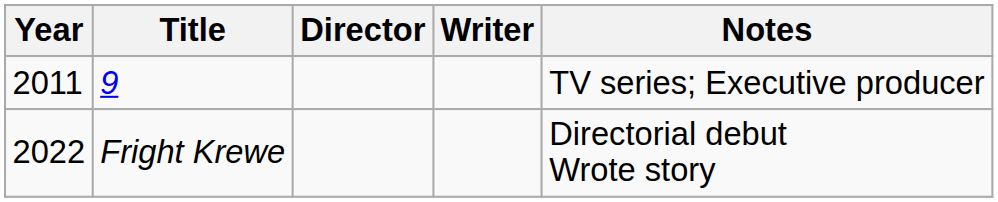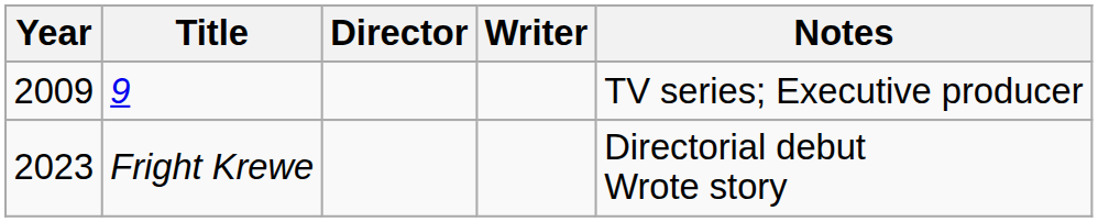 <table class="wikitable">
 <tr>
 <th>Year</th>
 <th>Title</th>
 <th>Director</th>
 <th>Writer</th>
 <th>Notes</th>
 </tr>
 <tr>
-<td>2011</td>
+<td>2009</td>
 <td><em><a href='#'>9</a></em></td>
 <td></td>
 <td></td>
 <td>TV series; Executive producer</td>
 </tr>
 <tr>
-<td>2022</td>
+<td>2023</td>
 <td><em>Fright Krewe</em></td>
 <td></td>
 <td></td>
 <td>Directorial debut<br>Wrote story</td>
 </tr>
 </table>
